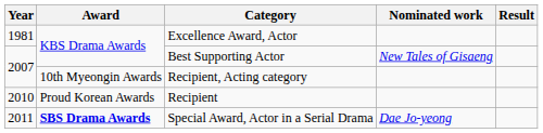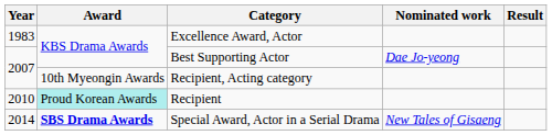 <table class="wikitable">
 <tr>
 <th>Year</th>
 <th>Award</th>
 <th>Category</th>
 <th>Nominated work</th>
 <th>Result</th>
 </tr>
 <tr>
-<td>1981</td>
+<td>1983</td>
 <td rowspan="2"><a href='#'>KBS Drama Awards</a></td>
 <td>Excellence Award, Actor</td>
 <td></td>
 <td></td>
 </tr>
 <tr>
 <td rowspan=2>2007</td>
 <td>Best Supporting Actor</td>
-<td><em><a href='#'>New Tales of Gisaeng</a></em></td>
+<td><em><a href='#'>Dae Jo-yeong</a></em></td>
 <td></td>
 </tr>
 <tr>
 <td>10th Myeongin Awards</td>
 <td>Recipient, Acting category</td>
 <td></td>
 <td></td>
 </tr>
 <tr>
 <td>2010</td>
-<td>Proud Korean Awards</td>
+<td style="background: paleturquoise;">Proud Korean Awards</td>
 <td>Recipient</td>
 <td></td>
 <td></td>
 </tr>
 <tr>
-<td>2011</td>
+<td>2014</td>
 <td><strong><a href='#'>SBS Drama Awards</a></strong></td>
 <td>Special Award, Actor in a Serial Drama</td>
-<td><em><a href='#'>Dae Jo-yeong</a></em></td>
+<td><em><a href='#'>New Tales of Gisaeng</a></em></td>
 <td></td>
 </tr>
 </table>
